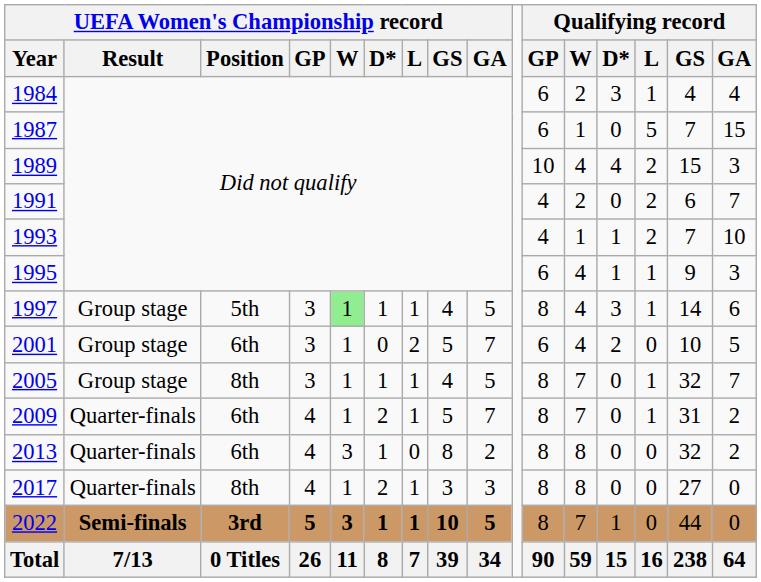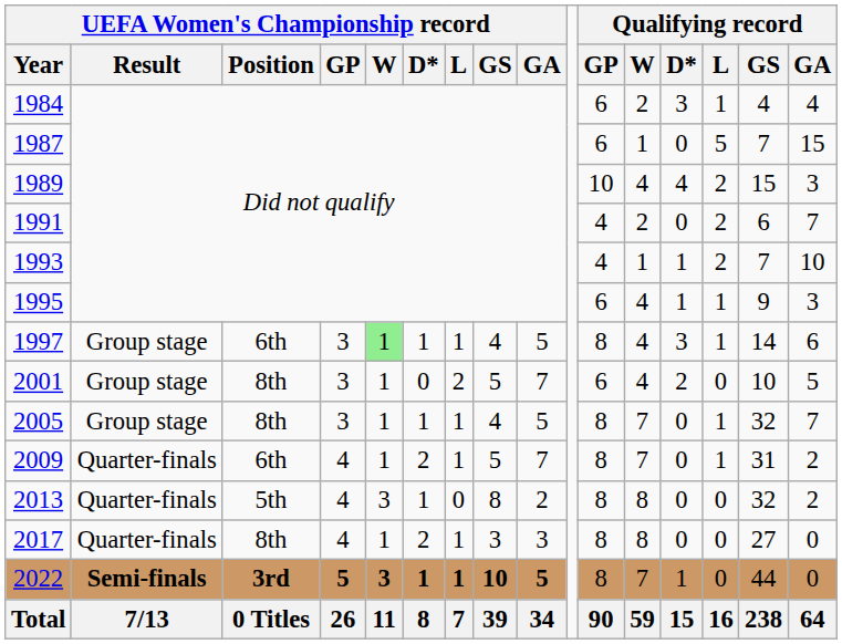 <table class="wikitable" style="text-align: center;">
 <tr>
 <th colspan=9><a href='#'>UEFA Women's Championship</a> record</th>
 <td rowspan=16></td>
 <th colspan=6>Qualifying record</th>
 </tr>
 <tr>
 <th>Year</th>
 <th>Result</th>
 <th>Position</th>
 <th>GP</th>
 <th>W</th>
 <th>D*</th>
 <th>L</th>
 <th>GS</th>
 <th>GA</th>
 <th>GP</th>
 <th>W</th>
 <th>D*</th>
 <th>L</th>
 <th>GS</th>
 <th>GA</th>
 </tr>
 <tr>
 <td><a href='#'>1984</a></td>
 <td rowspan=6 colspan=8><em>Did not qualify</em></td>
 <td>6</td>
 <td>2</td>
 <td>3</td>
 <td>1</td>
 <td>4</td>
 <td>4</td>
 </tr>
 <tr>
 <td> <a href='#'>1987</a></td>
 <td>6</td>
 <td>1</td>
 <td>0</td>
 <td>5</td>
 <td>7</td>
 <td>15</td>
 </tr>
 <tr>
 <td> <a href='#'>1989</a></td>
 <td>10</td>
 <td>4</td>
 <td>4</td>
 <td>2</td>
 <td>15</td>
 <td>3</td>
 </tr>
 <tr>
 <td> <a href='#'>1991</a></td>
 <td>4</td>
 <td>2</td>
 <td>0</td>
 <td>2</td>
 <td>6</td>
 <td>7</td>
 </tr>
 <tr>
 <td> <a href='#'>1993</a></td>
 <td>4</td>
 <td>1</td>
 <td>1</td>
 <td>2</td>
 <td>7</td>
 <td>10</td>
 </tr>
 <tr>
 <td> <a href='#'>1995</a></td>
 <td>6</td>
 <td>4</td>
 <td>1</td>
 <td>1</td>
 <td>9</td>
 <td>3</td>
 </tr>
 <tr>
 <td> <a href='#'>1997</a></td>
 <td>Group stage</td>
-<td>5th</td>
+<td>6th</td>
 <td>3</td>
 <td style="background: lightgreen;">1</td>
 <td>1</td>
 <td>1</td>
 <td>4</td>
 <td>5</td>
 <td>8</td>
 <td>4</td>
 <td>3</td>
 <td>1</td>
 <td>14</td>
 <td>6</td>
 </tr>
 <tr>
 <td> <a href='#'>2001</a></td>
 <td>Group stage</td>
-<td>6th</td>
+<td>8th</td>
 <td>3</td>
 <td>1</td>
 <td>0</td>
 <td>2</td>
 <td>5</td>
 <td>7</td>
 <td>6</td>
 <td>4</td>
 <td>2</td>
 <td>0</td>
 <td>10</td>
 <td>5</td>
 </tr>
 <tr>
 <td> <a href='#'>2005</a></td>
 <td>Group stage</td>
 <td>8th</td>
 <td>3</td>
 <td>1</td>
 <td>1</td>
 <td>1</td>
 <td>4</td>
 <td>5</td>
 <td>8</td>
 <td>7</td>
 <td>0</td>
 <td>1</td>
 <td>32</td>
 <td>7</td>
 </tr>
 <tr>
 <td> <a href='#'>2009</a></td>
 <td>Quarter-finals</td>
 <td>6th</td>
 <td>4</td>
 <td>1</td>
 <td>2</td>
 <td>1</td>
 <td>5</td>
 <td>7</td>
 <td>8</td>
 <td>7</td>
 <td>0</td>
 <td>1</td>
 <td>31</td>
 <td>2</td>
 </tr>
 <tr>
 <td> <a href='#'>2013</a></td>
 <td>Quarter-finals</td>
-<td>6th</td>
+<td>5th</td>
 <td>4</td>
 <td>3</td>
 <td>1</td>
 <td>0</td>
 <td>8</td>
 <td>2</td>
 <td>8</td>
 <td>8</td>
 <td>0</td>
 <td>0</td>
 <td>32</td>
 <td>2</td>
 </tr>
 <tr>
 <td> <a href='#'>2017</a></td>
 <td>Quarter-finals</td>
 <td>8th</td>
 <td>4</td>
 <td>1</td>
 <td>2</td>
 <td>1</td>
 <td>3</td>
 <td>3</td>
 <td>8</td>
 <td>8</td>
 <td>0</td>
 <td>0</td>
 <td>27</td>
 <td>0</td>
 </tr>
 <tr style="background:#c96;">
 <td> <a href='#'>2022</a></td>
 <td><strong>Semi-finals</strong></td>
 <td><strong>3rd</strong></td>
 <td><strong>5</strong></td>
 <td><strong>3</strong></td>
 <td><strong>1</strong></td>
 <td><strong>1</strong></td>
 <td><strong>10</strong></td>
 <td><strong>5</strong></td>
 <td>8</td>
 <td>7</td>
 <td>1</td>
 <td>0</td>
 <td>44</td>
 <td>0</td>
 </tr>
 <tr>
 <th>Total</th>
 <th>7/13</th>
 <th>0 Titles</th>
 <th>26</th>
 <th>11</th>
 <th>8</th>
 <th>7</th>
 <th>39</th>
 <th>34</th>
 <th>90</th>
 <th>59</th>
 <th>15</th>
 <th>16</th>
 <th>238</th>
 <th>64</th>
 </tr>
 </table>
